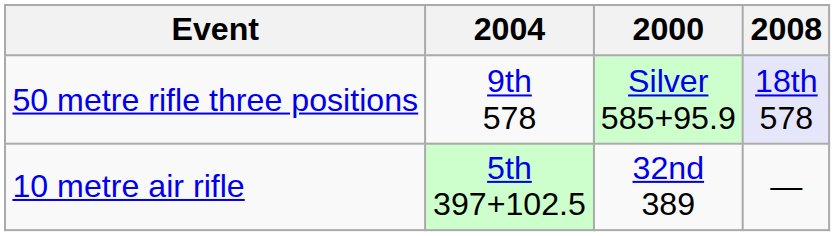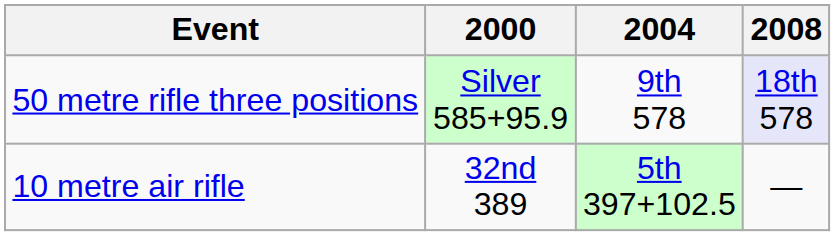 <table class="wikitable" style="text-align: center">
 <tr>
 <th>Event</th>
+<th>2000</th>
 <th>2004</th>
-<th>2000</th>
 <th>2008</th>
 </tr>
 <tr>
 <td align=left><a href='#'>50 metre rifle three positions</a></td>
+<td style="background: #ccffcc"> <a href='#'>Silver</a><br>585+95.9</td>
 <td><a href='#'>9th</a><br>578</td>
-<td style="background: #ccffcc"> <a href='#'>Silver</a><br>585+95.9</td>
 <td style="background: lavender;"><a href='#'>18th</a><br>578</td>
 </tr>
 <tr>
 <td align=left><a href='#'>10 metre air rifle</a></td>
+<td><a href='#'>32nd</a><br>389</td>
 <td style="background: #ccffcc"><a href='#'>5th</a><br>397+102.5</td>
-<td><a href='#'>32nd</a><br>389</td>
 <td>—</td>
 </tr>
 </table>
